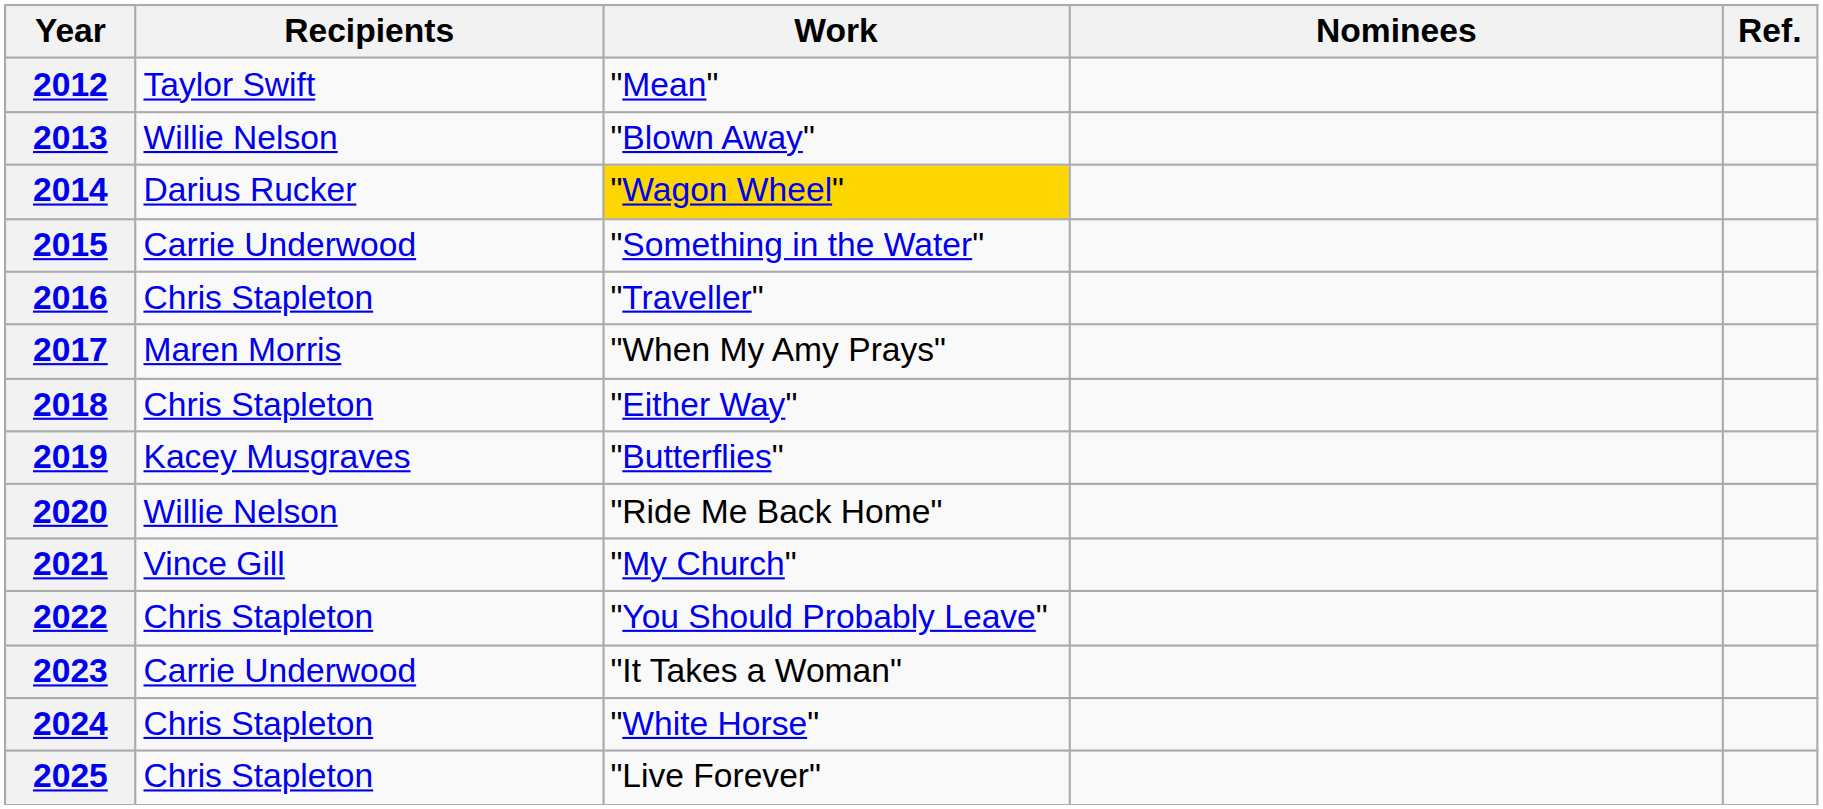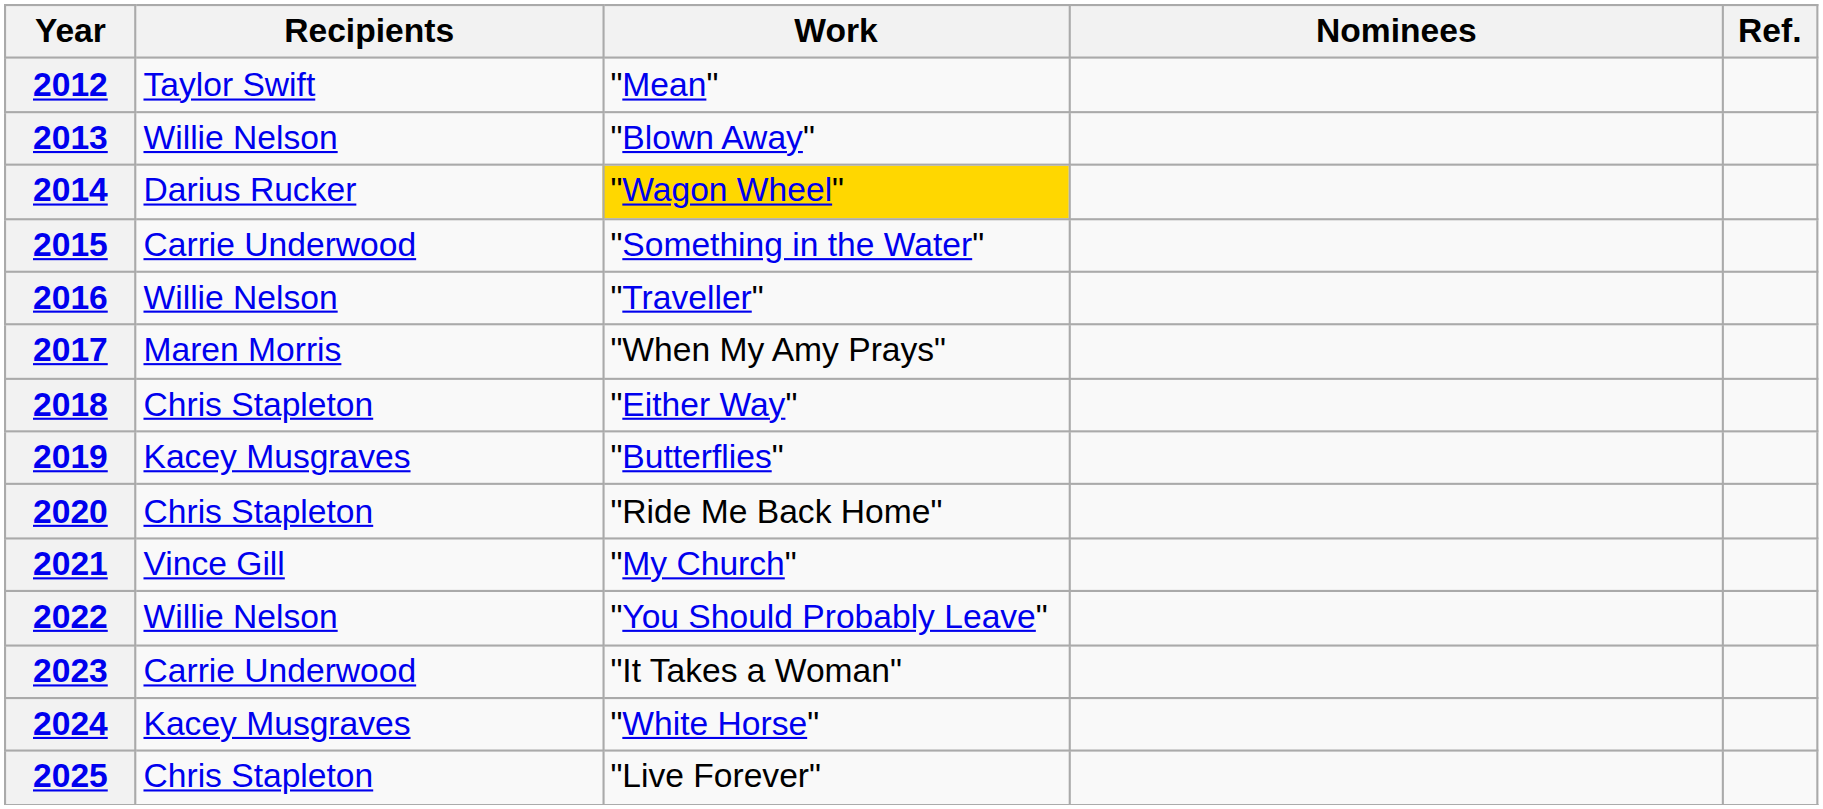 <table class="wikitable">
 <tr>
 <th width="7%">Year</th>
 <th width="25%">Recipients</th>
 <th width="25%">Work</th>
 <th width="35%" class=unsortable>Nominees</th>
 <th width="5%" class=unsortable>Ref.</th>
 </tr>
 <tr>
 <th scope="row"><a href='#'>2012</a></th>
 <td><a href='#'>Taylor Swift</a></td>
 <td>"<a href='#'>Mean</a>"</td>
 <td></td>
 <td style="text-align:center;"></td>
 </tr>
 <tr>
 <th scope="row"><a href='#'>2013</a></th>
 <td><a href='#'>Willie Nelson</a></td>
 <td>"<a href='#'>Blown Away</a>"</td>
 <td></td>
 <td style="text-align:center;"></td>
 </tr>
 <tr>
 <th scope="row"><a href='#'>2014</a></th>
 <td><a href='#'>Darius Rucker</a></td>
 <td style="background: gold;">"<a href='#'>Wagon Wheel</a>"</td>
 <td></td>
 <td style="text-align:center;"></td>
 </tr>
 <tr>
 <th scope="row"><a href='#'>2015</a></th>
 <td><a href='#'>Carrie Underwood</a></td>
 <td>"<a href='#'>Something in the Water</a>"</td>
 <td></td>
 <td style="text-align:center;"></td>
 </tr>
 <tr>
 <th scope="row"><a href='#'>2016</a></th>
-<td><a href='#'>Chris Stapleton</a></td>
+<td><a href='#'>Willie Nelson</a></td>
 <td>"<a href='#'>Traveller</a>"</td>
 <td></td>
 <td style="text-align:center;"></td>
 </tr>
 <tr>
 <th scope="row"><a href='#'>2017</a></th>
 <td><a href='#'>Maren Morris</a></td>
 <td>"When My Amy Prays"</td>
 <td></td>
 <td style="text-align:center;"></td>
 </tr>
 <tr>
 <th scope="row"><a href='#'>2018</a></th>
 <td><a href='#'>Chris Stapleton</a></td>
 <td>"<a href='#'>Either Way</a>"</td>
 <td></td>
 <td style="text-align:center;"></td>
 </tr>
 <tr>
 <th scope="row"><a href='#'>2019</a></th>
 <td><a href='#'>Kacey Musgraves</a></td>
 <td>"<a href='#'>Butterflies</a>"</td>
 <td></td>
 <td style="text-align:center;"></td>
 </tr>
 <tr>
 <th scope="row"><a href='#'>2020</a></th>
-<td><a href='#'>Willie Nelson</a></td>
+<td><a href='#'>Chris Stapleton</a></td>
 <td>"Ride Me Back Home"</td>
 <td></td>
 <td style="text-align:center;"></td>
 </tr>
 <tr>
 <th scope="row"><a href='#'>2021</a></th>
 <td><a href='#'>Vince Gill</a></td>
 <td>"<a href='#'>My Church</a>"</td>
 <td></td>
 <td style="text-align:center;"></td>
 </tr>
 <tr>
 <th scope="row"><a href='#'>2022</a></th>
-<td><a href='#'>Chris Stapleton</a></td>
+<td><a href='#'>Willie Nelson</a></td>
 <td>"<a href='#'>You Should Probably Leave</a>"</td>
 <td></td>
 <td style="text-align:center;"></td>
 </tr>
 <tr>
 <th scope="row"><a href='#'>2023</a></th>
 <td><a href='#'>Carrie Underwood</a></td>
 <td>"It Takes a Woman"</td>
 <td></td>
 <td style="text-align:center;"></td>
 </tr>
 <tr>
 <th><a href='#'>2024</a></th>
-<td><a href='#'>Chris Stapleton</a></td>
+<td><a href='#'>Kacey Musgraves</a></td>
 <td>"<a href='#'>White Horse</a>"</td>
 <td></td>
 <td style="text-align:center;"></td>
 </tr>
 <tr>
 <th><a href='#'>2025</a></th>
 <td><a href='#'>Chris Stapleton</a></td>
 <td>"Live Forever"</td>
 <td></td>
 <td style="text-align:center;"></td>
 </tr>
 <tr>
 </tr>
 </table>
